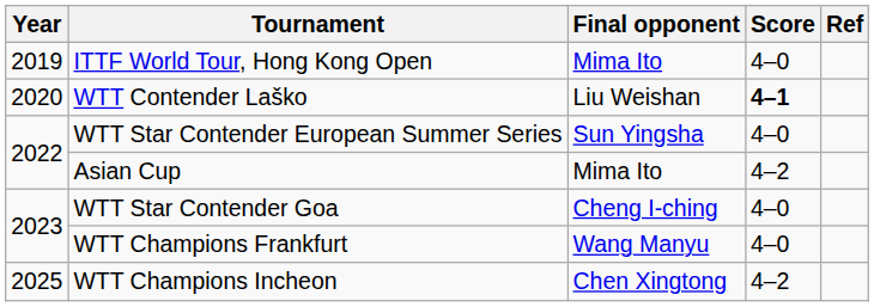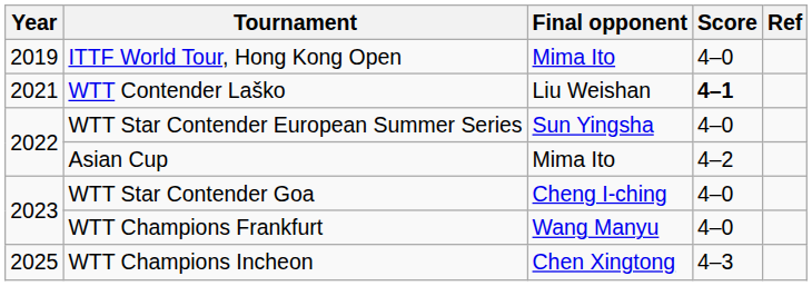 <table class="wikitable" style="font-size: 95%;">
 <tr>
 <th>Year</th>
 <th>Tournament</th>
 <th>Final opponent</th>
 <th>Score</th>
 <th>Ref</th>
 </tr>
 <tr>
 <td>2019</td>
 <td><a href='#'>ITTF World Tour</a>, Hong Kong Open</td>
 <td> <a href='#'>Mima Ito</a></td>
 <td>4–0</td>
 <td></td>
 </tr>
 <tr>
-<td>2020</td>
+<td>2021</td>
 <td><a href='#'>WTT</a> Contender Laško</td>
 <td> Liu Weishan</td>
 <td><strong>4–1</strong></td>
 <td></td>
 </tr>
 <tr>
 <td rowspan="2">2022</td>
 <td>WTT Star Contender European Summer Series</td>
 <td> <a href='#'>Sun Yingsha</a></td>
 <td>4–0</td>
 <td></td>
 </tr>
 <tr>
 <td>Asian Cup</td>
 <td> Mima Ito</td>
 <td>4–2</td>
 <td></td>
 </tr>
 <tr>
 <td rowspan="2">2023</td>
 <td>WTT Star Contender Goa</td>
 <td> <a href='#'>Cheng I-ching</a></td>
 <td>4–0</td>
 <td></td>
 </tr>
 <tr>
 <td>WTT Champions Frankfurt</td>
 <td> <a href='#'>Wang Manyu</a></td>
 <td>4–0</td>
 <td></td>
 </tr>
 <tr>
 <td>2025</td>
 <td>WTT Champions Incheon</td>
 <td> <a href='#'>Chen Xingtong</a></td>
-<td>4–2</td>
+<td>4–3</td>
 <td></td>
 </tr>
 </table>
